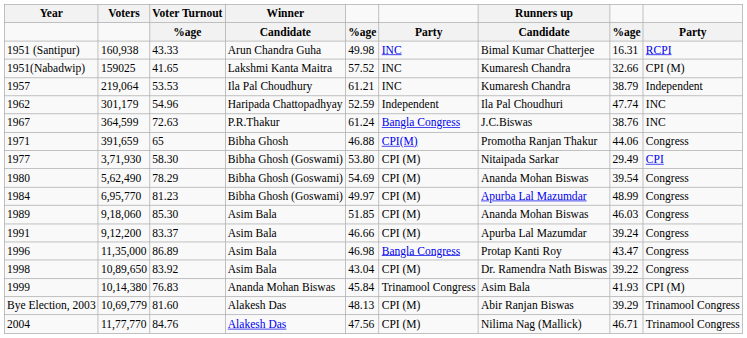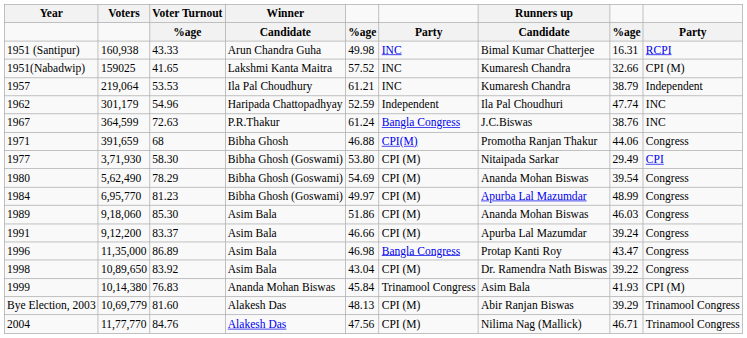 <table class="wikitable sortable">
 <tr>
 <th>Year</th>
 <th>Voters</th>
 <th>Voter Turnout</th>
 <th>Winner</th>
 <td></td>
 <td></td>
 <th>Runners up</th>
 <td></td>
 <td></td>
 </tr>
 <tr>
 <td></td>
 <td></td>
 <th>%age</th>
 <th>Candidate</th>
 <th>%age</th>
 <th>Party</th>
 <th>Candidate</th>
 <th>%age</th>
 <th>Party</th>
 </tr>
 <tr>
 <td>1951 (Santipur)</td>
 <td>160,938</td>
 <td>43.33</td>
 <td>Arun Chandra Guha</td>
 <td>49.98</td>
 <td><a href='#'>INC</a></td>
 <td>Bimal Kumar Chatterjee</td>
 <td>16.31</td>
 <td><a href='#'>RCPI</a></td>
 </tr>
 <tr>
 <td>1951(Nabadwip)</td>
 <td>159025</td>
 <td>41.65</td>
 <td>Lakshmi Kanta Maitra</td>
 <td>57.52</td>
 <td>INC</td>
 <td>Kumaresh Chandra</td>
 <td>32.66</td>
 <td>CPI (M)</td>
 </tr>
 <tr>
 <td>1957</td>
 <td>219,064</td>
 <td>53.53</td>
 <td>Ila Pal Choudhury</td>
 <td>61.21</td>
 <td>INC</td>
 <td>Kumaresh Chandra</td>
 <td>38.79</td>
 <td>Independent</td>
 </tr>
 <tr>
 <td>1962</td>
 <td>301,179</td>
 <td>54.96</td>
 <td>Haripada Chattopadhyay</td>
 <td>52.59</td>
 <td>Independent</td>
 <td>Ila Pal Choudhuri</td>
 <td>47.74</td>
 <td>INC</td>
 </tr>
 <tr>
 <td>1967</td>
 <td>364,599</td>
 <td>72.63</td>
 <td>P.R.Thakur</td>
 <td>61.24</td>
 <td><a href='#'>Bangla Congress</a></td>
 <td>J.C.Biswas</td>
 <td>38.76</td>
 <td>INC</td>
 </tr>
 <tr>
 <td>1971</td>
 <td>391,659</td>
-<td>65</td>
+<td>68</td>
 <td>Bibha Ghosh</td>
 <td>46.88</td>
 <td><a href='#'>CPI(M)</a></td>
 <td>Promotha Ranjan Thakur</td>
 <td>44.06</td>
 <td>Congress</td>
 </tr>
 <tr>
 <td>1977</td>
 <td>3,71,930</td>
 <td>58.30</td>
 <td>Bibha Ghosh (Goswami)</td>
 <td>53.80</td>
 <td>CPI (M)</td>
 <td>Nitaipada Sarkar</td>
 <td>29.49</td>
 <td><a href='#'>CPI</a></td>
 </tr>
 <tr>
 <td>1980</td>
 <td>5,62,490</td>
 <td>78.29</td>
 <td>Bibha Ghosh (Goswami)</td>
 <td>54.69</td>
 <td>CPI (M)</td>
 <td>Ananda Mohan Biswas</td>
 <td>39.54</td>
 <td>Congress</td>
 </tr>
 <tr>
 <td>1984</td>
 <td>6,95,770</td>
 <td>81.23</td>
 <td>Bibha Ghosh (Goswami)</td>
 <td>49.97</td>
 <td>CPI (M)</td>
 <td><a href='#'>Apurba Lal Mazumdar</a></td>
 <td>48.99</td>
 <td>Congress</td>
 </tr>
 <tr>
 <td>1989</td>
 <td>9,18,060</td>
 <td>85.30</td>
 <td>Asim Bala</td>
-<td>51.85</td>
+<td>51.86</td>
 <td>CPI (M)</td>
 <td>Ananda Mohan Biswas</td>
 <td>46.03</td>
 <td>Congress</td>
 </tr>
 <tr>
 <td>1991</td>
 <td>9,12,200</td>
 <td>83.37</td>
 <td>Asim Bala</td>
 <td>46.66</td>
 <td>CPI (M)</td>
 <td>Apurba Lal Mazumdar</td>
 <td>39.24</td>
 <td>Congress</td>
 </tr>
 <tr>
 <td>1996</td>
 <td>11,35,000</td>
 <td>86.89</td>
 <td>Asim Bala</td>
 <td>46.98</td>
 <td><a href='#'>Bangla Congress</a></td>
 <td>Protap Kanti Roy</td>
 <td>43.47</td>
 <td>Congress</td>
 </tr>
 <tr>
 <td>1998</td>
 <td>10,89,650</td>
 <td>83.92</td>
 <td>Asim Bala</td>
 <td>43.04</td>
 <td>CPI (M)</td>
 <td>Dr. Ramendra Nath Biswas</td>
 <td>39.22</td>
 <td>Congress</td>
 </tr>
 <tr>
 <td>1999</td>
 <td>10,14,380</td>
 <td>76.83</td>
 <td>Ananda Mohan Biswas</td>
 <td>45.84</td>
 <td>Trinamool Congress</td>
 <td>Asim Bala</td>
 <td>41.93</td>
 <td>CPI (M)</td>
 </tr>
 <tr>
 <td>Bye Election, 2003</td>
 <td>10,69,779</td>
 <td>81.60</td>
 <td>Alakesh Das</td>
 <td>48.13</td>
 <td>CPI (M)</td>
 <td>Abir Ranjan Biswas</td>
 <td>39.29</td>
 <td>Trinamool Congress</td>
 </tr>
 <tr>
 <td>2004</td>
 <td>11,77,770</td>
 <td>84.76</td>
 <td><a href='#'>Alakesh Das</a></td>
 <td>47.56</td>
 <td>CPI (M)</td>
 <td>Nilima Nag (Mallick)</td>
 <td>46.71</td>
 <td>Trinamool Congress</td>
 </tr>
 </table>
